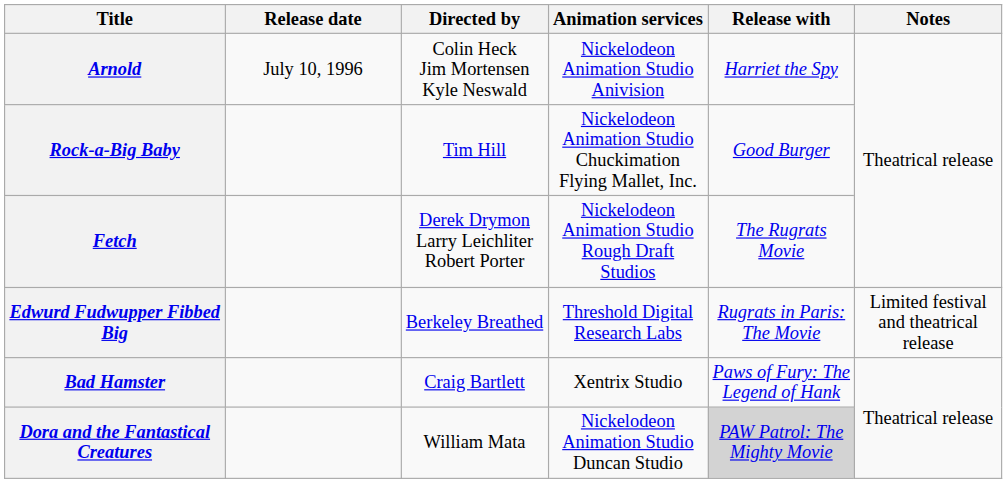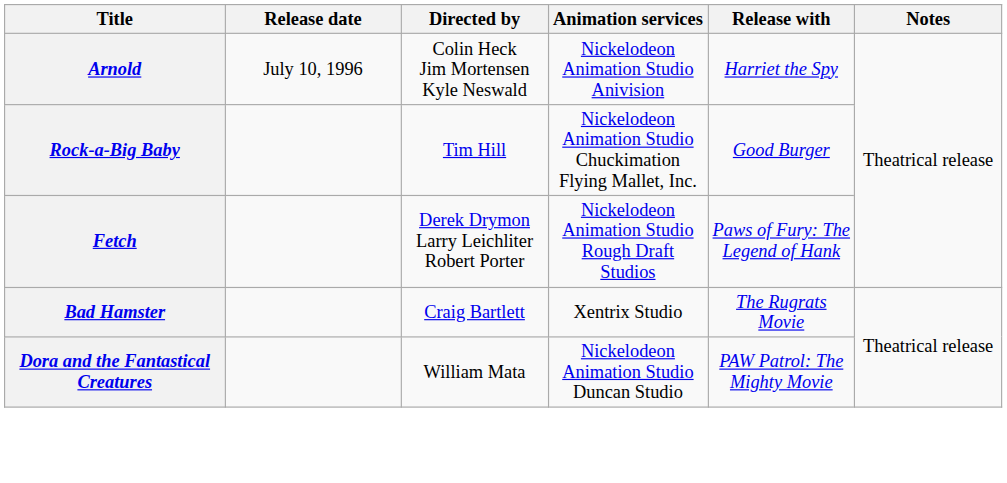 <table class="wikitable plainrowheaders sortable" style="text-align: center">
 <tr>
 <th scope="col" width=15%>Title</th>
 <th scope="col" width=12%  data-sort-type="date">Release date</th>
 <th scope="col" width=10%>Directed by</th>
 <th scope="col" width=10%>Animation services</th>
 <th scope="col" width=10%>Release with</th>
 <th scope="col" width=10%>Notes</th>
 </tr>
 <tr>
 <th scope="row"><em><a href='#'>Arnold</a></em></th>
 <td>July 10, 1996</td>
 <td>Colin Heck<br>Jim Mortensen<br>Kyle Neswald</td>
 <td><a href='#'>Nickelodeon Animation Studio</a><br><a href='#'>Anivision</a></td>
 <td><em><a href='#'>Harriet the Spy</a></em></td>
 <td rowspan=3>Theatrical release</td>
 </tr>
 <tr>
 <th scope="row"><em><a href='#'>Rock-a-Big Baby</a></em></th>
 <td></td>
 <td><a href='#'>Tim Hill</a></td>
 <td><a href='#'>Nickelodeon Animation Studio</a><br>Chuckimation<br>Flying Mallet, Inc.</td>
 <td><em><a href='#'>Good Burger</a></em></td>
 </tr>
 <tr>
 <th scope="row"><em><a href='#'>Fetch</a></em></th>
 <td></td>
 <td><a href='#'>Derek Drymon</a><br>Larry Leichliter<br>Robert Porter</td>
 <td><a href='#'>Nickelodeon Animation Studio</a><br><a href='#'>Rough Draft Studios</a></td>
-<td><em><a href='#'>The Rugrats Movie</a></em></td>
-</tr>
-<tr>
-<th scope="row"><em><a href='#'>Edwurd Fudwupper Fibbed Big</a></em></th>
-<td></td>
-<td><a href='#'>Berkeley Breathed</a></td>
-<td><a href='#'>Threshold Digital Research Labs</a></td>
-<td><em><a href='#'>Rugrats in Paris: The Movie</a></em></td>
-<td>Limited festival and theatrical release</td>
+<td><em><a href='#'>Paws of Fury: The Legend of Hank</a></em></td>
 </tr>
 <tr>
 <th scope="row"><em><a href='#'>Bad Hamster</a></em></th>
 <td></td>
 <td><a href='#'>Craig Bartlett</a></td>
 <td>Xentrix Studio</td>
-<td><em><a href='#'>Paws of Fury: The Legend of Hank</a></em></td>
+<td><em><a href='#'>The Rugrats Movie</a></em></td>
 <td rowspan=2>Theatrical release</td>
 </tr>
 <tr>
 <th scope="row"><em><a href='#'>Dora and the Fantastical Creatures</a></em></th>
 <td></td>
 <td>William Mata</td>
 <td><a href='#'>Nickelodeon Animation Studio</a><br>Duncan Studio</td>
-<td style="background: lightgrey;"><em><a href='#'>PAW Patrol: The Mighty Movie</a></em></td>
+<td><em><a href='#'>PAW Patrol: The Mighty Movie</a></em></td>
 </tr>
 </table>
